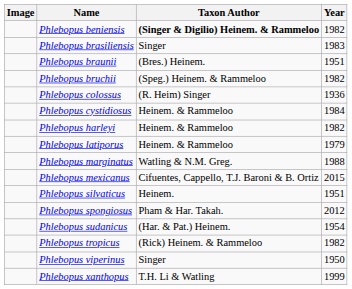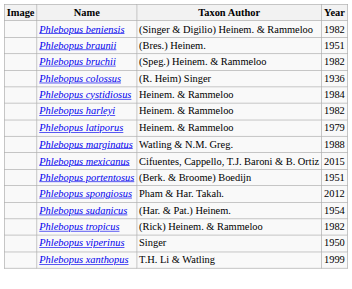 <table class="wikitable sortable">
 <tr>
 <th>Image</th>
 <th>Name</th>
 <th>Taxon Author</th>
 <th>Year</th>
 </tr>
 <tr>
 <td></td>
 <td><em><a href='#'>Phlebopus beniensis</a></em></td>
-<td><strong>(Singer & Digilio) Heinem. & Rammeloo</strong></td>
+<td>(Singer & Digilio) Heinem. & Rammeloo</td>
 <td>1982</td>
-</tr>
-<tr>
-<td></td>
-<td><em><a href='#'>Phlebopus brasiliensis</a></em></td>
-<td>Singer</td>
-<td>1983</td>
 </tr>
 <tr>
 <td></td>
 <td><em><a href='#'>Phlebopus braunii</a></em></td>
 <td>(Bres.) Heinem.</td>
 <td>1951</td>
 </tr>
 <tr>
 <td></td>
 <td><em><a href='#'>Phlebopus bruchii</a></em></td>
 <td>(Speg.) Heinem. & Rammeloo</td>
 <td>1982</td>
 </tr>
 <tr>
 <td></td>
 <td><em><a href='#'>Phlebopus colossus</a></em></td>
 <td>(R. Heim) Singer</td>
 <td>1936</td>
 </tr>
 <tr>
 <td></td>
 <td><em><a href='#'>Phlebopus cystidiosus</a></em></td>
 <td>Heinem. & Rammeloo</td>
 <td>1984</td>
 </tr>
 <tr>
 <td></td>
 <td><em><a href='#'>Phlebopus harleyi</a></em></td>
 <td>Heinem. & Rammeloo</td>
 <td>1982</td>
 </tr>
 <tr>
 <td></td>
 <td><em><a href='#'>Phlebopus latiporus</a></em></td>
 <td>Heinem. & Rammeloo</td>
 <td>1979</td>
 </tr>
 <tr>
 <td></td>
 <td><em><a href='#'>Phlebopus marginatus</a></em></td>
 <td>Watling & N.M. Greg.</td>
 <td>1988</td>
 </tr>
 <tr>
 <td></td>
 <td><em><a href='#'>Phlebopus mexicanus</a></em></td>
 <td>Cifuentes, Cappello, T.J. Baroni & B. Ortiz</td>
 <td>2015</td>
 </tr>
 <tr>
 <td></td>
-<td><em><a href='#'>Phlebopus silvaticus</a></em></td>
-<td>Heinem.</td>
+<td><em><a href='#'>Phlebopus portentosus</a></em></td>
+<td>(Berk. & Broome) Boedijn</td>
 <td>1951</td>
 </tr>
 <tr>
 <td></td>
 <td><em><a href='#'>Phlebopus spongiosus</a></em></td>
 <td>Pham & Har. Takah.</td>
 <td>2012</td>
 </tr>
 <tr>
 <td></td>
 <td><em><a href='#'>Phlebopus sudanicus</a></em></td>
 <td>(Har. & Pat.) Heinem.</td>
 <td>1954</td>
 </tr>
 <tr>
 <td></td>
 <td><em><a href='#'>Phlebopus tropicus</a></em></td>
 <td>(Rick) Heinem. & Rammeloo</td>
 <td>1982</td>
 </tr>
 <tr>
 <td></td>
 <td><em><a href='#'>Phlebopus viperinus</a></em></td>
 <td>Singer</td>
 <td>1950</td>
 </tr>
 <tr>
 <td></td>
 <td><em><a href='#'>Phlebopus xanthopus</a></em></td>
 <td>T.H. Li & Watling</td>
 <td>1999</td>
 </tr>
 </table>
